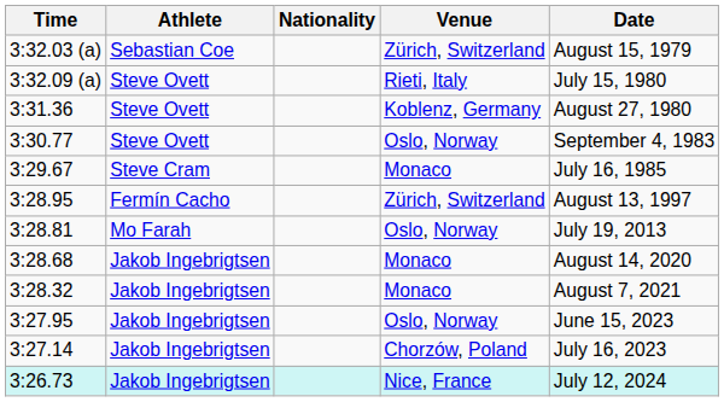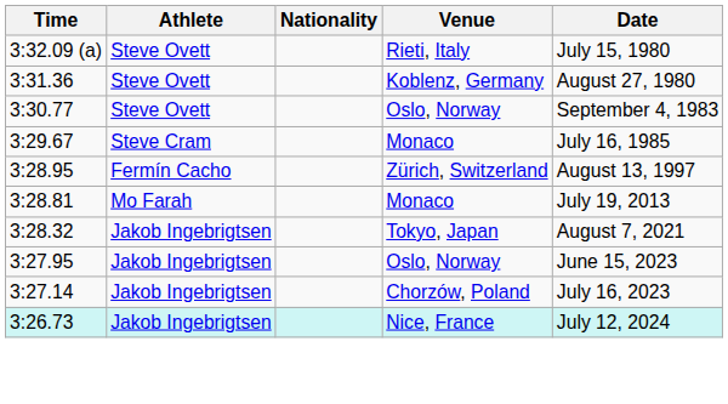 <table class="wikitable" border="1">
 <tr>
 <th>Time</th>
 <th>Athlete</th>
 <th>Nationality</th>
 <th>Venue</th>
 <th>Date</th>
-</tr>
-<tr>
-<td>3:32.03 (a)</td>
-<td><a href='#'>Sebastian Coe</a></td>
-<td></td>
-<td><a href='#'>Zürich</a>, <a href='#'>Switzerland</a></td>
-<td>August 15, 1979</td>
 </tr>
 <tr>
 <td>3:32.09 (a)</td>
 <td><a href='#'>Steve Ovett</a></td>
 <td></td>
 <td><a href='#'>Rieti</a>, <a href='#'>Italy</a></td>
 <td>July 15, 1980</td>
 </tr>
 <tr>
 <td>3:31.36</td>
 <td><a href='#'>Steve Ovett</a></td>
 <td></td>
 <td><a href='#'>Koblenz</a>, <a href='#'>Germany</a></td>
 <td>August 27, 1980</td>
 </tr>
 <tr>
 <td>3:30.77</td>
 <td><a href='#'>Steve Ovett</a></td>
 <td></td>
 <td><a href='#'>Oslo</a>, <a href='#'>Norway</a></td>
 <td>September 4, 1983</td>
 </tr>
 <tr>
 <td>3:29.67</td>
 <td><a href='#'>Steve Cram</a></td>
 <td></td>
 <td><a href='#'>Monaco</a></td>
 <td>July 16, 1985</td>
 </tr>
 <tr>
 <td>3:28.95</td>
 <td><a href='#'>Fermín Cacho</a></td>
 <td></td>
 <td><a href='#'>Zürich</a>, <a href='#'>Switzerland</a></td>
 <td>August 13, 1997</td>
 </tr>
 <tr>
 <td>3:28.81</td>
 <td><a href='#'>Mo Farah</a></td>
 <td></td>
-<td><a href='#'>Oslo</a>, <a href='#'>Norway</a></td>
+<td><a href='#'>Monaco</a></td>
 <td>July 19, 2013</td>
-</tr>
-<tr>
-<td>3:28.68</td>
-<td><a href='#'>Jakob Ingebrigtsen</a></td>
-<td></td>
-<td><a href='#'>Monaco</a></td>
-<td>August 14, 2020</td>
 </tr>
 <tr>
 <td>3:28.32</td>
 <td><a href='#'>Jakob Ingebrigtsen</a></td>
 <td></td>
-<td><a href='#'>Monaco</a></td>
+<td><a href='#'>Tokyo</a>, <a href='#'>Japan</a></td>
 <td>August 7, 2021</td>
 </tr>
 <tr>
 <td>3:27.95</td>
 <td><a href='#'>Jakob Ingebrigtsen</a></td>
 <td></td>
 <td><a href='#'>Oslo</a>, <a href='#'>Norway</a></td>
 <td>June 15, 2023</td>
 </tr>
 <tr>
 <td>3:27.14</td>
 <td><a href='#'>Jakob Ingebrigtsen</a></td>
 <td></td>
 <td><a href='#'>Chorzów</a>, <a href='#'>Poland</a></td>
 <td>July 16, 2023</td>
 </tr>
 <tr bgcolor=#CEF6F5>
 <td>3:26.73</td>
 <td><a href='#'>Jakob Ingebrigtsen</a></td>
 <td></td>
 <td><a href='#'>Nice</a>, <a href='#'>France</a></td>
 <td>July 12, 2024</td>
 </tr>
 </table>
